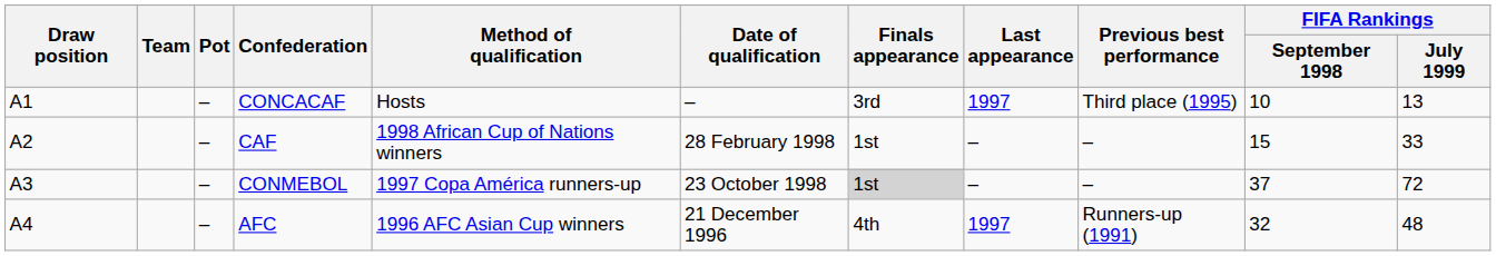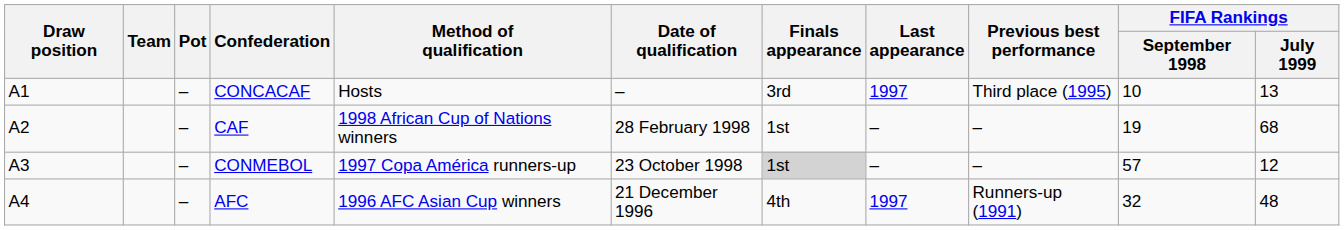 <table class="wikitable sortable">
 <tr>
 <th rowspan=2>Draw position</th>
 <th rowspan=2>Team</th>
 <th rowspan=2>Pot</th>
 <th rowspan=2>Confederation</th>
 <th rowspan=2>Method of<br>qualification</th>
 <th rowspan=2>Date of<br>qualification</th>
 <th rowspan=2 data-sort-type="number">Finals<br>appearance</th>
 <th rowspan=2>Last<br>appearance</th>
 <th rowspan=2>Previous best<br>performance</th>
 <th colspan=2><a href='#'>FIFA Rankings</a></th>
 </tr>
 <tr>
 <th>September 1998</th>
 <th>July 1999</th>
 </tr>
 <tr>
 <td>A1</td>
 <td></td>
 <td>–</td>
 <td><a href='#'>CONCACAF</a></td>
 <td>Hosts</td>
 <td>–</td>
 <td>3rd</td>
 <td><a href='#'>1997</a></td>
 <td>Third place (<a href='#'>1995</a>)</td>
 <td>10</td>
 <td>13</td>
 </tr>
 <tr>
 <td>A2</td>
 <td></td>
 <td>–</td>
 <td><a href='#'>CAF</a></td>
 <td><a href='#'>1998 African Cup of Nations</a> winners</td>
 <td>28 February 1998</td>
 <td>1st</td>
 <td>–</td>
 <td>–</td>
-<td>15</td>
-<td>33</td>
+<td>19</td>
+<td>68</td>
 </tr>
 <tr>
 <td>A3</td>
 <td></td>
 <td>–</td>
 <td><a href='#'>CONMEBOL</a></td>
 <td><a href='#'>1997 Copa América</a> runners-up</td>
 <td>23 October 1998</td>
 <td style="background: lightgrey;">1st</td>
 <td>–</td>
 <td>–</td>
-<td>37</td>
-<td>72</td>
+<td>57</td>
+<td>12</td>
 </tr>
 <tr>
 <td>A4</td>
 <td></td>
 <td>–</td>
 <td><a href='#'>AFC</a></td>
 <td><a href='#'>1996 AFC Asian Cup</a> winners</td>
 <td>21 December 1996</td>
 <td>4th</td>
 <td><a href='#'>1997</a></td>
 <td>Runners-up (<a href='#'>1991</a>)</td>
 <td>32</td>
 <td>48</td>
 </tr>
 </table>
